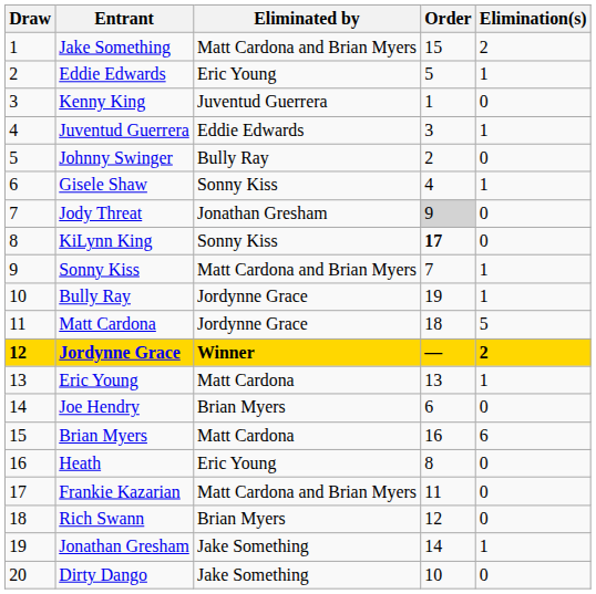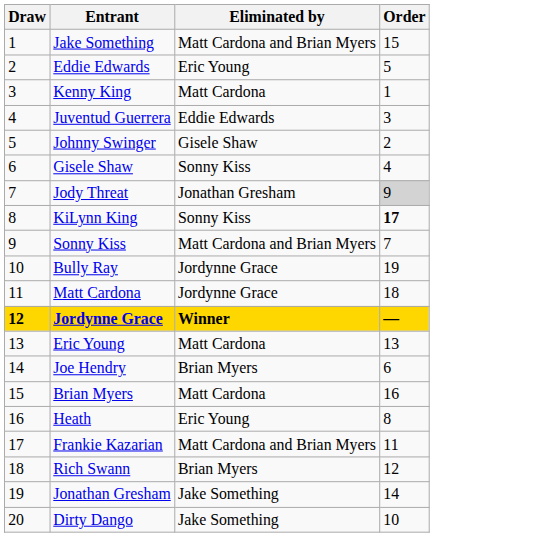 <table class="wikitable">
 <tr>
 <th>Draw</th>
 <th>Entrant</th>
 <th>Eliminated by</th>
 <th>Order</th>
-<th>Elimination(s)</th>
 </tr>
 <tr>
 <td>1</td>
 <td><a href='#'>Jake Something</a></td>
 <td>Matt Cardona and Brian Myers</td>
 <td>15</td>
-<td>2</td>
 </tr>
 <tr>
 <td>2</td>
 <td><a href='#'>Eddie Edwards</a></td>
 <td>Eric Young</td>
 <td>5</td>
-<td>1</td>
 </tr>
 <tr>
 <td>3</td>
 <td><a href='#'>Kenny King</a></td>
-<td>Juventud Guerrera</td>
+<td>Matt Cardona</td>
 <td>1</td>
-<td>0</td>
 </tr>
 <tr>
 <td>4</td>
 <td><a href='#'>Juventud Guerrera</a></td>
 <td>Eddie Edwards</td>
 <td>3</td>
-<td>1</td>
 </tr>
 <tr>
 <td>5</td>
 <td><a href='#'>Johnny Swinger</a></td>
-<td>Bully Ray</td>
+<td>Gisele Shaw</td>
 <td>2</td>
-<td>0</td>
 </tr>
 <tr>
 <td>6</td>
 <td><a href='#'>Gisele Shaw</a></td>
 <td>Sonny Kiss</td>
 <td>4</td>
-<td>1</td>
 </tr>
 <tr>
 <td>7</td>
 <td><a href='#'>Jody Threat</a></td>
 <td>Jonathan Gresham</td>
 <td style="background: lightgrey;">9</td>
-<td>0</td>
 </tr>
 <tr>
 <td>8</td>
 <td><a href='#'>KiLynn King</a></td>
 <td>Sonny Kiss</td>
 <td><strong>17</strong></td>
-<td>0</td>
 </tr>
 <tr>
 <td>9</td>
 <td><a href='#'>Sonny Kiss</a></td>
 <td>Matt Cardona and Brian Myers</td>
 <td>7</td>
-<td>1</td>
 </tr>
 <tr>
 <td>10</td>
 <td><a href='#'>Bully Ray</a></td>
 <td>Jordynne Grace</td>
 <td>19</td>
-<td>1</td>
 </tr>
 <tr>
 <td>11</td>
 <td><a href='#'>Matt Cardona</a></td>
 <td>Jordynne Grace</td>
 <td>18</td>
-<td>5</td>
 </tr>
 <tr style="background: gold;">
 <td><strong>12</strong></td>
 <td><strong><a href='#'>Jordynne Grace</a></strong></td>
 <td><strong>Winner</strong></td>
 <td><strong>—</strong></td>
-<td><strong>2</strong></td>
 </tr>
 <tr>
 <td>13</td>
 <td><a href='#'>Eric Young</a></td>
 <td>Matt Cardona</td>
 <td>13</td>
-<td>1</td>
 </tr>
 <tr>
 <td>14</td>
 <td><a href='#'>Joe Hendry</a></td>
 <td>Brian Myers</td>
 <td>6</td>
-<td>0</td>
 </tr>
 <tr>
 <td>15</td>
 <td><a href='#'>Brian Myers</a></td>
 <td>Matt Cardona</td>
 <td>16</td>
-<td>6</td>
 </tr>
 <tr>
 <td>16</td>
 <td><a href='#'>Heath</a></td>
 <td>Eric Young</td>
 <td>8</td>
-<td>0</td>
 </tr>
 <tr>
 <td>17</td>
 <td><a href='#'>Frankie Kazarian</a></td>
 <td>Matt Cardona and Brian Myers</td>
 <td>11</td>
-<td>0</td>
 </tr>
 <tr>
 <td>18</td>
 <td><a href='#'>Rich Swann</a></td>
 <td>Brian Myers</td>
 <td>12</td>
-<td>0</td>
 </tr>
 <tr>
 <td>19</td>
 <td><a href='#'>Jonathan Gresham</a></td>
 <td>Jake Something</td>
 <td>14</td>
-<td>1</td>
 </tr>
 <tr>
 <td>20</td>
 <td><a href='#'>Dirty Dango</a></td>
 <td>Jake Something</td>
 <td>10</td>
-<td>0</td>
 </tr>
 </table>
